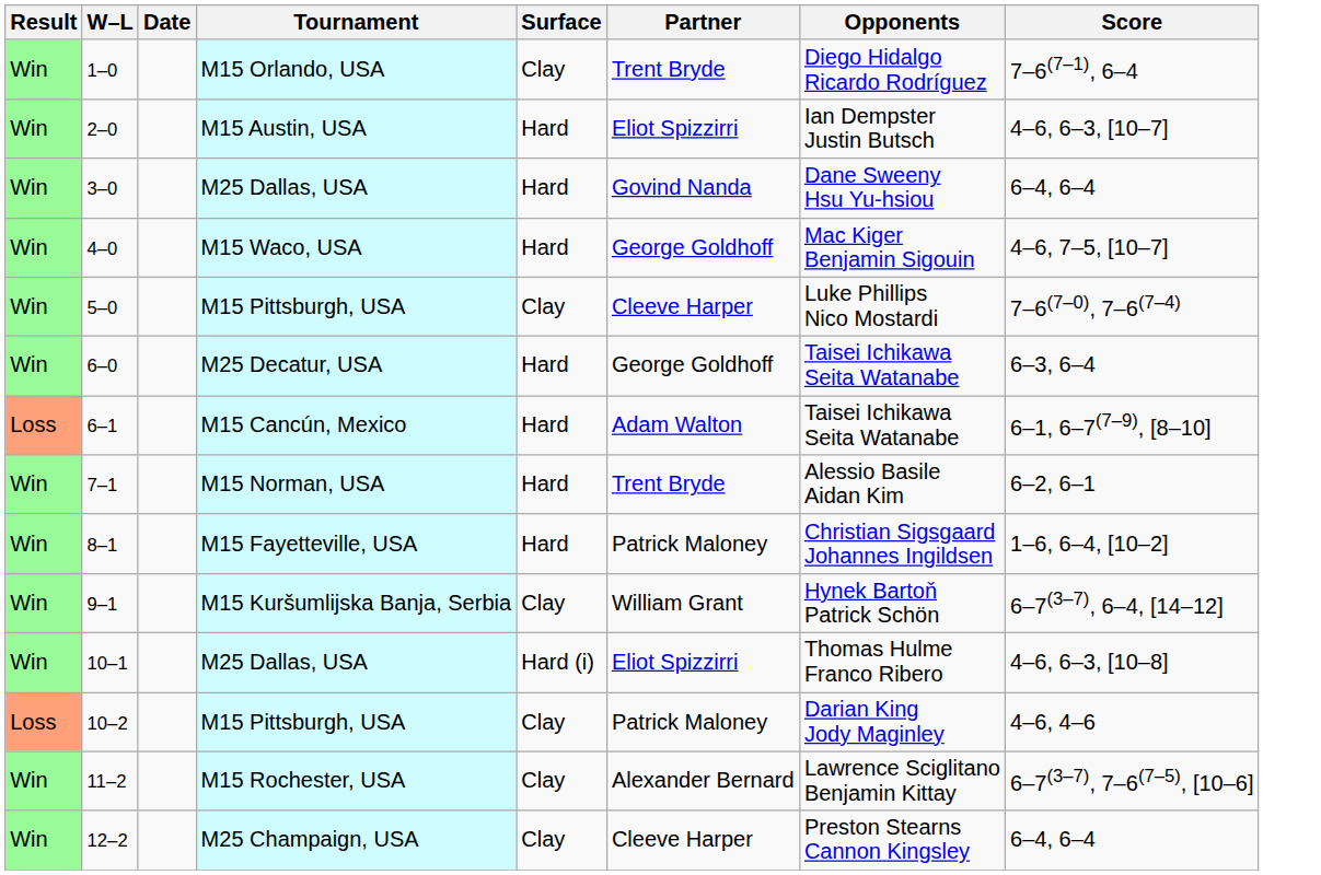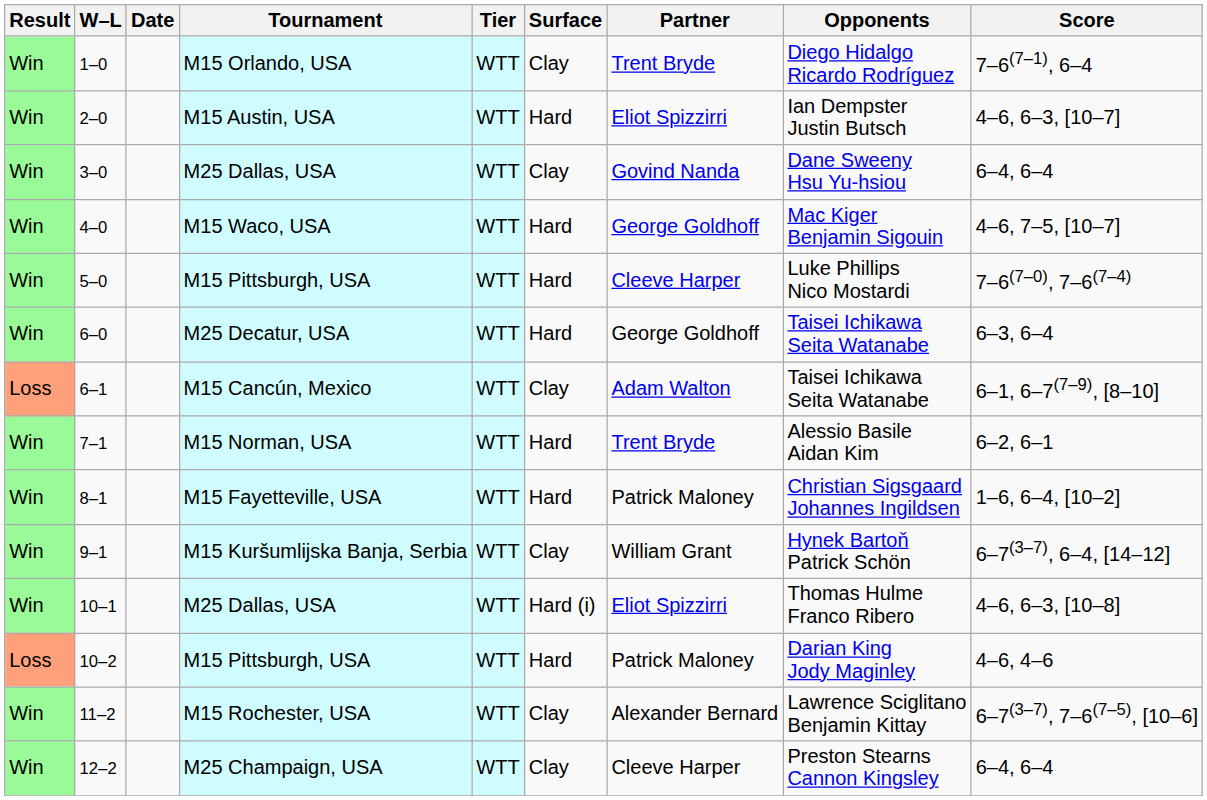 <table class="sortable wikitable nowrap">
 <tr>
 <th>Result</th>
 <th class="unsortable">W–L</th>
 <th>Date</th>
 <th>Tournament</th>
+<th>Tier</th>
 <th>Surface</th>
 <th>Partner</th>
 <th>Opponents</th>
 <th class="unsortable">Score</th>
 </tr>
 <tr>
 <td bgcolor=98FB98>Win</td>
 <td><small>1–0</small></td>
 <td></td>
 <td style="background:#cffcff;">M15 Orlando, USA</td>
+<td style="background:#cffcff;">WTT</td>
 <td>Clay</td>
 <td> <a href='#'>Trent Bryde</a></td>
 <td> <a href='#'>Diego Hidalgo</a><br> <a href='#'>Ricardo Rodríguez</a></td>
 <td>7–6<sup>(7–1)</sup>, 6–4</td>
 </tr>
 <tr>
 <td bgcolor=98FB98>Win</td>
 <td><small>2–0</small></td>
 <td></td>
 <td style="background:#cffcff;">M15 Austin, USA</td>
+<td style="background:#cffcff;">WTT</td>
 <td>Hard</td>
 <td> <a href='#'>Eliot Spizzirri</a></td>
 <td> Ian Dempster<br> Justin Butsch</td>
 <td>4–6, 6–3, [10–7]</td>
 </tr>
 <tr>
 <td bgcolor=98FB98>Win</td>
 <td><small>3–0</small></td>
 <td></td>
 <td style="background:#cffcff;">M25 Dallas, USA</td>
-<td>Hard</td>
+<td style="background:#cffcff;">WTT</td>
+<td>Clay</td>
 <td> <a href='#'>Govind Nanda</a></td>
 <td> <a href='#'>Dane Sweeny</a><br> <a href='#'>Hsu Yu-hsiou</a></td>
 <td>6–4, 6–4</td>
 </tr>
 <tr>
 <td bgcolor=98FB98>Win</td>
 <td><small>4–0</small></td>
 <td></td>
 <td style="background:#cffcff;">M15 Waco, USA</td>
+<td style="background:#cffcff;">WTT</td>
 <td>Hard</td>
 <td> <a href='#'>George Goldhoff</a></td>
 <td> <a href='#'>Mac Kiger</a><br> <a href='#'>Benjamin Sigouin</a></td>
 <td>4–6, 7–5, [10–7]</td>
 </tr>
 <tr>
 <td bgcolor=98FB98>Win</td>
 <td><small>5–0</small></td>
 <td></td>
 <td style="background:#cffcff;">M15 Pittsburgh, USA</td>
-<td>Clay</td>
+<td style="background:#cffcff;">WTT</td>
+<td>Hard</td>
 <td> <a href='#'>Cleeve Harper</a></td>
 <td> Luke Phillips<br> Nico Mostardi</td>
 <td>7–6<sup>(7–0)</sup>, 7–6<sup>(7–4)</sup></td>
 </tr>
 <tr>
 <td bgcolor=98FB98>Win</td>
 <td><small>6–0</small></td>
 <td></td>
 <td style="background:#cffcff;">M25 Decatur, USA</td>
+<td style="background:#cffcff;">WTT</td>
 <td>Hard</td>
 <td> George Goldhoff</td>
 <td> <a href='#'>Taisei Ichikawa</a><br> <a href='#'>Seita Watanabe</a></td>
 <td>6–3, 6–4</td>
 </tr>
 <tr>
 <td bgcolor=FFA07A>Loss</td>
 <td><small>6–1</small></td>
 <td></td>
 <td style="background:#cffcff;">M15 Cancún, Mexico</td>
-<td>Hard</td>
+<td style="background:#cffcff;">WTT</td>
+<td>Clay</td>
 <td> <a href='#'>Adam Walton</a></td>
 <td> Taisei Ichikawa<br> Seita Watanabe</td>
 <td>6–1, 6–7<sup>(7–9)</sup>, [8–10]</td>
 </tr>
 <tr>
 <td bgcolor=98FB98>Win</td>
 <td><small>7–1</small></td>
 <td></td>
 <td style="background:#cffcff;">M15 Norman, USA</td>
+<td style="background:#cffcff;">WTT</td>
 <td>Hard</td>
 <td> <a href='#'>Trent Bryde</a></td>
 <td> Alessio Basile<br> Aidan Kim</td>
 <td>6–2, 6–1</td>
 </tr>
 <tr>
 <td bgcolor=98FB98>Win</td>
 <td><small>8–1</small></td>
 <td></td>
 <td style="background:#cffcff;">M15 Fayetteville, USA</td>
+<td style="background:#cffcff;">WTT</td>
 <td>Hard</td>
 <td> Patrick Maloney</td>
 <td> <a href='#'>Christian Sigsgaard</a><br> <a href='#'>Johannes Ingildsen</a></td>
 <td>1–6, 6–4, [10–2]</td>
 </tr>
 <tr>
 <td bgcolor=98FB98>Win</td>
 <td><small>9–1</small></td>
 <td></td>
 <td style="background:#cffcff;">M15 Kuršumlijska Banja, Serbia</td>
+<td style="background:#cffcff;">WTT</td>
 <td>Clay</td>
 <td> William Grant</td>
 <td> <a href='#'>Hynek Bartoň</a><br> Patrick Schön</td>
 <td>6–7<sup>(3–7)</sup>, 6–4, [14–12]</td>
 </tr>
 <tr>
 <td bgcolor=98FB98>Win</td>
 <td><small>10–1</small></td>
 <td></td>
 <td style="background:#cffcff;">M25 Dallas, USA</td>
+<td style="background:#cffcff;">WTT</td>
 <td>Hard (i)</td>
 <td> <a href='#'>Eliot Spizzirri</a></td>
 <td> Thomas Hulme<br> Franco Ribero</td>
 <td>4–6, 6–3, [10–8]</td>
 </tr>
 <tr>
 <td bgcolor=FFA07A>Loss</td>
 <td><small>10–2</small></td>
 <td></td>
 <td style="background:#cffcff;">M15 Pittsburgh, USA</td>
-<td>Clay</td>
+<td style="background:#cffcff;">WTT</td>
+<td>Hard</td>
 <td> Patrick Maloney</td>
 <td> <a href='#'>Darian King</a><br> <a href='#'>Jody Maginley</a></td>
 <td>4–6, 4–6</td>
 </tr>
 <tr>
 <td bgcolor=98FB98>Win</td>
 <td><small>11–2</small></td>
 <td></td>
 <td style="background:#cffcff;">M15 Rochester, USA</td>
+<td style="background:#cffcff;">WTT</td>
 <td>Clay</td>
 <td> Alexander Bernard</td>
 <td> Lawrence Sciglitano<br> Benjamin Kittay</td>
 <td>6–7<sup>(3–7)</sup>, 7–6<sup>(7–5)</sup>, [10–6]</td>
 </tr>
 <tr>
 <td bgcolor=98FB98>Win</td>
 <td><small>12–2</small></td>
 <td></td>
 <td style="background:#cffcff;">M25 Champaign, USA</td>
+<td style="background:#cffcff;">WTT</td>
 <td>Clay</td>
 <td> Cleeve Harper</td>
 <td> Preston Stearns<br> <a href='#'>Cannon Kingsley</a></td>
 <td>6–4, 6–4</td>
 </tr>
 </table>
